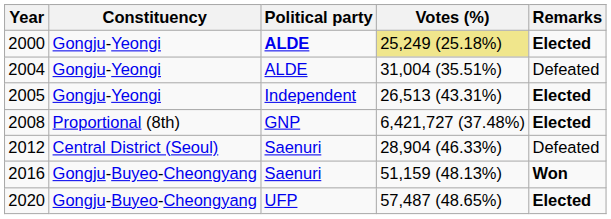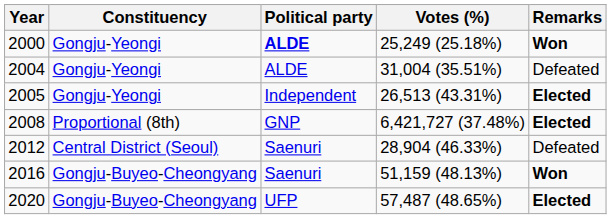 <table class="wikitable">
 <tr>
 <th>Year</th>
 <th>Constituency</th>
 <th>Political party</th>
 <th>Votes (%)</th>
 <th>Remarks</th>
 </tr>
 <tr>
 <td>2000</td>
 <td><a href='#'>Gongju</a>-<a href='#'>Yeongi</a></td>
 <td><strong><a href='#'>ALDE</a></strong></td>
-<td style="background: khaki;">25,249 (25.18%)</td>
-<td><strong>Elected</strong></td>
+<td>25,249 (25.18%)</td>
+<td><strong>Won</strong></td>
 </tr>
 <tr>
 <td>2004</td>
 <td><a href='#'>Gongju</a>-<a href='#'>Yeongi</a></td>
 <td><a href='#'>ALDE</a></td>
 <td>31,004 (35.51%)</td>
 <td>Defeated</td>
 </tr>
 <tr>
 <td>2005</td>
 <td><a href='#'>Gongju</a>-<a href='#'>Yeongi</a></td>
 <td><a href='#'>Independent</a></td>
 <td>26,513 (43.31%)</td>
 <td><strong>Elected</strong></td>
 </tr>
 <tr>
 <td>2008</td>
 <td><a href='#'>Proportional</a> (8th)</td>
 <td><a href='#'>GNP</a></td>
 <td>6,421,727 (37.48%)</td>
 <td><strong>Elected</strong></td>
 </tr>
 <tr>
 <td>2012</td>
 <td><a href='#'>Central District (Seoul)</a></td>
 <td><a href='#'>Saenuri</a></td>
 <td>28,904 (46.33%)</td>
 <td>Defeated</td>
 </tr>
 <tr>
 <td>2016</td>
 <td><a href='#'>Gongju</a>-<a href='#'>Buyeo</a>-<a href='#'>Cheongyang</a></td>
 <td><a href='#'>Saenuri</a></td>
 <td>51,159 (48.13%)</td>
 <td><strong>Won</strong></td>
 </tr>
 <tr>
 <td>2020</td>
 <td><a href='#'>Gongju</a>-<a href='#'>Buyeo</a>-<a href='#'>Cheongyang</a></td>
 <td><a href='#'>UFP</a></td>
 <td>57,487 (48.65%)</td>
 <td><strong>Elected</strong></td>
 </tr>
 </table>
